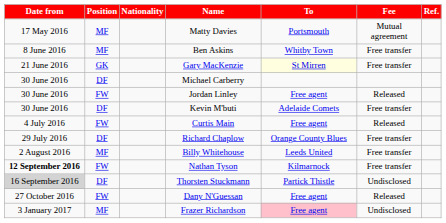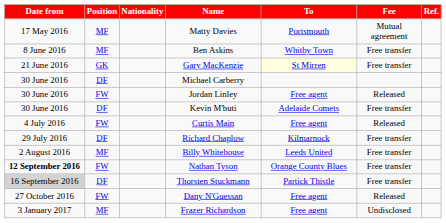 <table class="wikitable" style="text-align:center; font-size:90%">
 <tr>
 <th style="background:#FF0000; color:white; width:125px;">Date from</th>
 <th style="background:#FF0000; color:white; width:50px;">Position</th>
 <th style="background:#FF0000; color:white; width:50px;">Nationality</th>
 <th style="background:#FF0000; color:white; width:150px;">Name</th>
 <th style="background:#FF0000; color:white; width:150px;">To</th>
 <th style="background:#FF0000; color:white; width:100px;">Fee</th>
 <th style="background:#FF0000; color:white; width:25px;">Ref.</th>
 </tr>
 <tr>
 <td>17 May 2016</td>
 <td><a href='#'>MF</a></td>
 <td></td>
 <td>Matty Davies</td>
 <td><a href='#'>Portsmouth</a></td>
 <td>Mutual agreement</td>
 <td></td>
 </tr>
 <tr>
 <td>8 June 2016</td>
 <td><a href='#'>MF</a></td>
 <td></td>
 <td>Ben Askins</td>
 <td><a href='#'>Whitby Town</a></td>
 <td>Free transfer</td>
 <td></td>
 </tr>
 <tr>
 <td>21 June 2016</td>
 <td><a href='#'>GK</a></td>
 <td></td>
 <td><a href='#'>Gary MacKenzie</a></td>
 <td style="background: lightyellow;"><a href='#'>St Mirren</a></td>
 <td>Free transfer</td>
 <td></td>
 </tr>
 <tr>
 <td>30 June 2016</td>
 <td><a href='#'>DF</a></td>
 <td></td>
 <td>Michael Carberry</td>
 <td></td>
 <td></td>
 <td></td>
 </tr>
 <tr>
 <td>30 June 2016</td>
 <td><a href='#'>FW</a></td>
 <td></td>
 <td>Jordan Linley</td>
 <td><a href='#'>Free agent</a></td>
 <td>Released</td>
 <td></td>
 </tr>
 <tr>
 <td>30 June 2016</td>
 <td><a href='#'>DF</a></td>
 <td></td>
 <td>Kevin M'buti</td>
 <td><a href='#'>Adelaide Comets</a></td>
 <td>Free transfer</td>
 <td></td>
 </tr>
 <tr>
 <td>4 July 2016</td>
 <td><a href='#'>FW</a></td>
 <td></td>
 <td><a href='#'>Curtis Main</a></td>
 <td><a href='#'>Free agent</a></td>
 <td>Released</td>
 <td></td>
 </tr>
 <tr>
 <td>29 July 2016</td>
 <td><a href='#'>DF</a></td>
 <td></td>
 <td><a href='#'>Richard Chaplow</a></td>
-<td><a href='#'>Orange County Blues</a></td>
+<td><a href='#'>Kilmarnock</a></td>
 <td>Free transfer</td>
 <td></td>
 </tr>
 <tr>
 <td>2 August 2016</td>
 <td><a href='#'>MF</a></td>
 <td></td>
 <td><a href='#'>Billy Whitehouse</a></td>
 <td><a href='#'>Leeds United</a></td>
 <td>Free transfer</td>
 <td></td>
 </tr>
 <tr>
 <td><strong>12 September 2016</strong></td>
 <td><a href='#'>FW</a></td>
 <td></td>
 <td><a href='#'>Nathan Tyson</a></td>
-<td><a href='#'>Kilmarnock</a></td>
+<td><a href='#'>Orange County Blues</a></td>
 <td>Free transfer</td>
 <td></td>
 </tr>
 <tr>
 <td style="background: lightgrey;">16 September 2016</td>
 <td><a href='#'>DF</a></td>
 <td></td>
 <td><a href='#'>Thorsten Stuckmann</a></td>
 <td><a href='#'>Partick Thistle</a></td>
-<td>Undisclosed</td>
+<td>Free transfer</td>
 <td></td>
 </tr>
 <tr>
 <td>27 October 2016</td>
 <td><a href='#'>FW</a></td>
 <td></td>
 <td><a href='#'>Dany N'Guessan</a></td>
 <td><a href='#'>Free agent</a></td>
 <td>Released</td>
 <td></td>
 </tr>
 <tr>
 <td>3 January 2017</td>
 <td><a href='#'>MF</a></td>
 <td></td>
 <td><a href='#'>Frazer Richardson</a></td>
-<td style="background: pink;"><a href='#'>Free agent</a></td>
+<td><a href='#'>Free agent</a></td>
 <td>Undisclosed</td>
 <td></td>
 </tr>
 </table>
